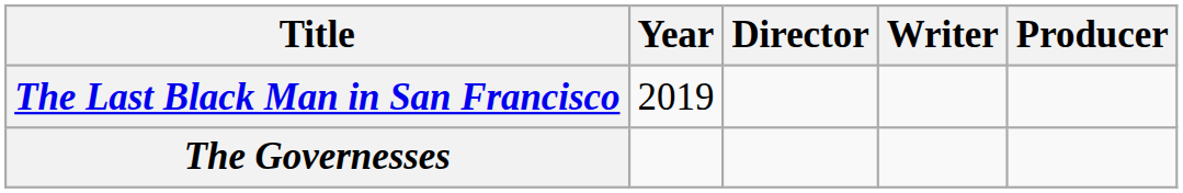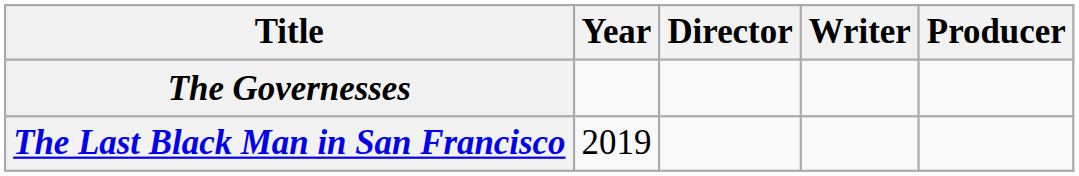 <table class="wikitable sortable plainrowheaders">
 <tr>
 <th scope="col">Title</th>
 <th scope="col">Year</th>
 <th scope="col">Director</th>
 <th scope="col">Writer</th>
 <th scope="col">Producer</th>
 </tr>
 <tr>
+<th scope="row"><em>The Governesses</em></th>
+<td></td>
+<td></td>
+<td></td>
+<td></td>
+</tr>
+<tr>
 <th scope="row"><em><a href='#'>The Last Black Man in San Francisco</a></em></th>
 <td>2019</td>
 <td></td>
 <td></td>
 <td></td>
 </tr>
-<tr>
-<th scope="row"><em>The Governesses</em></th>
-<td></td>
-<td></td>
-<td></td>
-<td></td>
-</tr>
 </table>
